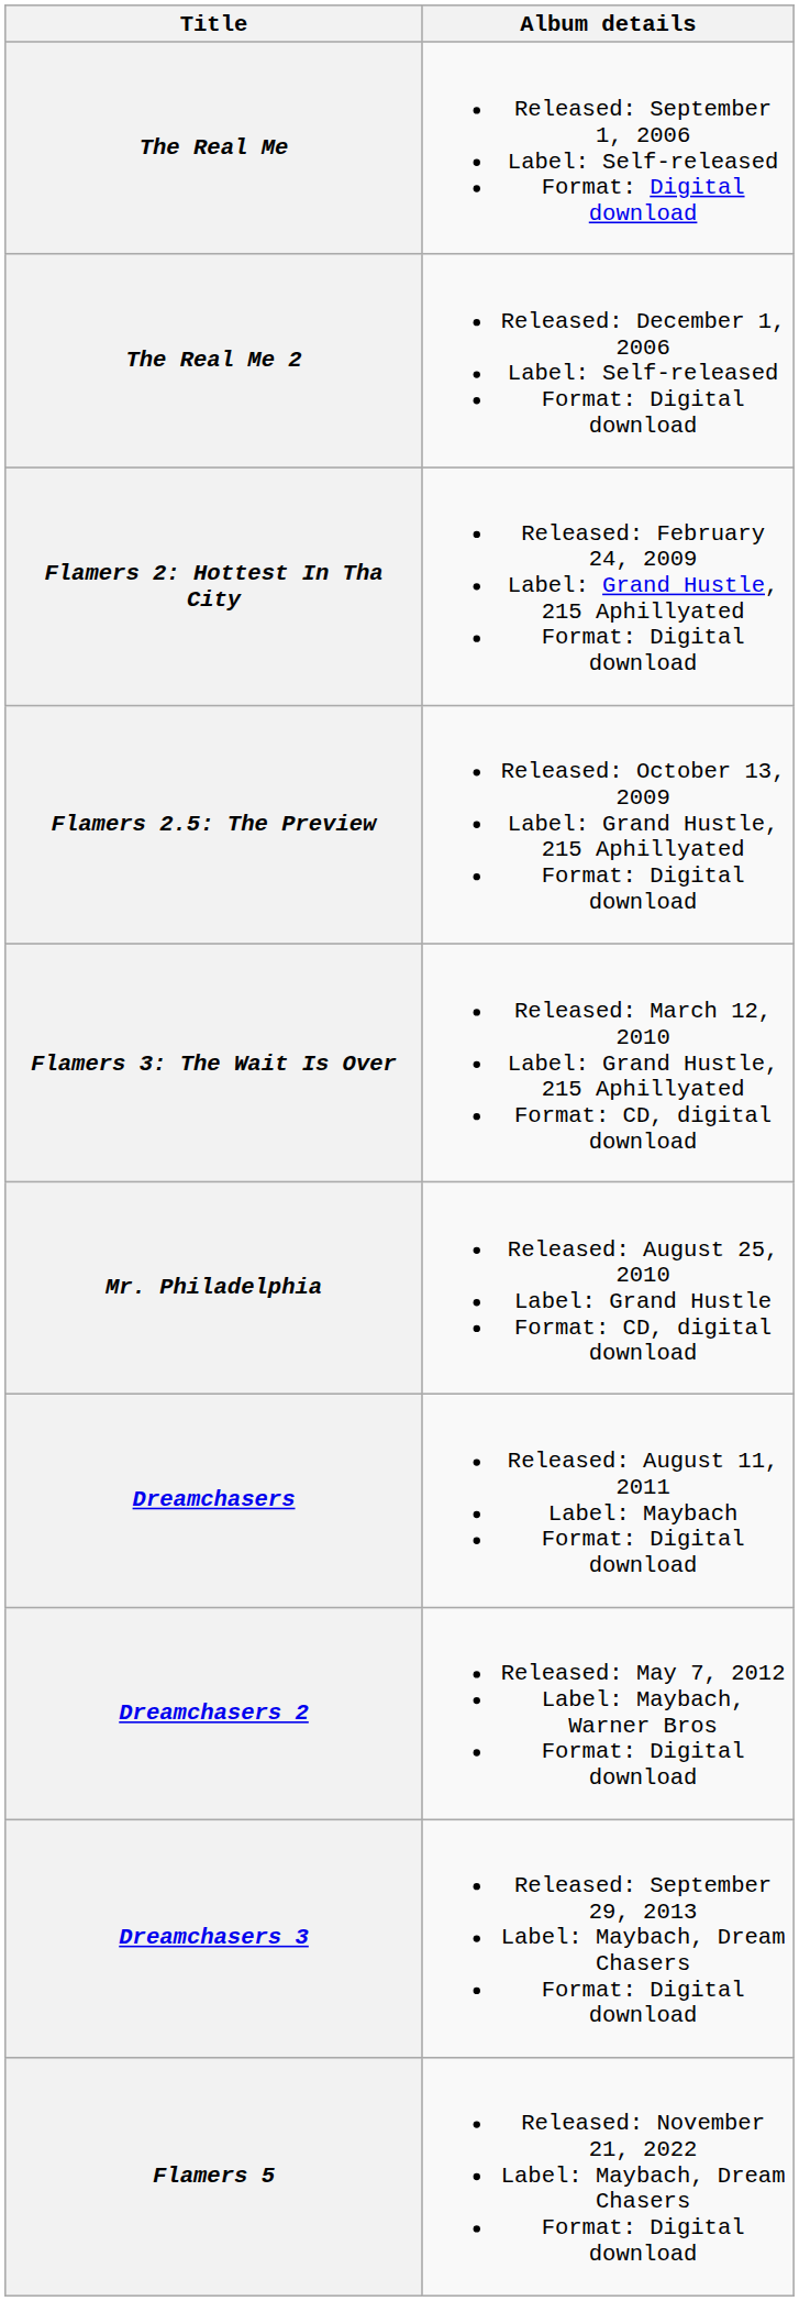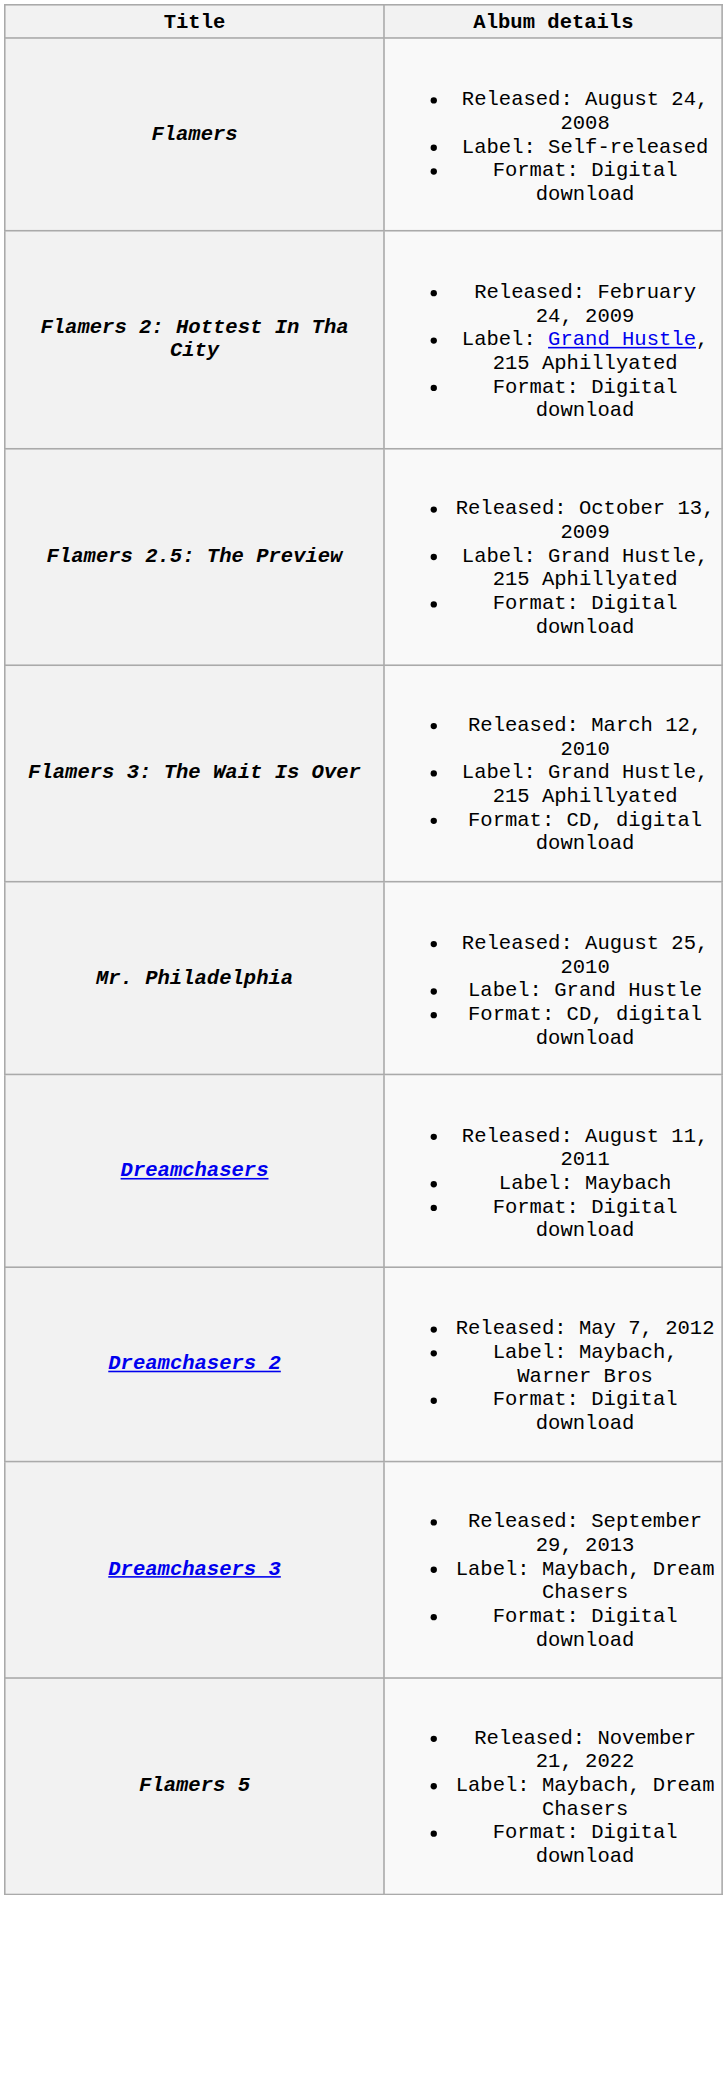 <table class="wikitable plainrowheaders" style="text-align:center;">
 <tr>
 <th scope="col" style="width:18em;">Title</th>
 <th scope="col"  style="width:16em;">Album details</th>
 </tr>
 <tr>
-<th scope="row"><em>The Real Me</em></th>
-<td><br><ul><li>Released: September 1, 2006</li><li>Label: Self-released</li><li>Format: <a href='#'>Digital download</a></li></ul></td>
-</tr>
-<tr>
-<th scope="row"><em>The Real Me 2</em></th>
-<td><br><ul><li>Released: December 1, 2006</li><li>Label: Self-released</li><li>Format: Digital download</li></ul></td>
+<th scope="row"><em>Flamers</em></th>
+<td><br><ul><li>Released: August 24, 2008</li><li>Label: Self-released</li><li>Format: Digital download</li></ul></td>
 </tr>
 <tr>
 <th scope="row"><em>Flamers 2: Hottest In Tha City</em></th>
 <td><br><ul><li>Released: February 24, 2009</li><li>Label: <a href='#'>Grand Hustle</a>, 215 Aphillyated</li><li>Format: Digital download</li></ul></td>
 </tr>
 <tr>
 <th scope="row"><em>Flamers 2.5: The Preview</em></th>
 <td><br><ul><li>Released: October 13, 2009</li><li>Label: Grand Hustle, 215 Aphillyated</li><li>Format: Digital download</li></ul></td>
 </tr>
 <tr>
 <th scope="row"><em>Flamers 3: The Wait Is Over</em></th>
 <td><br><ul><li>Released: March 12, 2010</li><li>Label: Grand Hustle, 215 Aphillyated</li><li>Format: CD, digital download</li></ul></td>
 </tr>
 <tr>
 <th scope="row"><em>Mr. Philadelphia</em></th>
 <td><br><ul><li>Released: August 25, 2010</li><li>Label: Grand Hustle</li><li>Format: CD, digital download</li></ul></td>
 </tr>
 <tr>
 <th scope="row"><em><a href='#'>Dreamchasers</a></em></th>
 <td><br><ul><li>Released: August 11, 2011</li><li>Label: Maybach</li><li>Format: Digital download</li></ul></td>
 </tr>
 <tr>
 <th scope="row"><em><a href='#'>Dreamchasers 2</a></em></th>
 <td><br><ul><li>Released: May 7, 2012</li><li>Label: Maybach, Warner Bros</li><li>Format: Digital download</li></ul></td>
 </tr>
 <tr>
 <th scope="row"><em><a href='#'>Dreamchasers 3</a></em></th>
 <td><br><ul><li>Released: September 29, 2013</li><li>Label: Maybach, Dream Chasers</li><li>Format: Digital download</li></ul></td>
 </tr>
 <tr>
 <th scope="row"><em>Flamers 5</em></th>
 <td><br><ul><li>Released: November 21, 2022</li><li>Label: Maybach, Dream Chasers</li><li>Format: Digital download</li></ul></td>
 </tr>
 </table>
